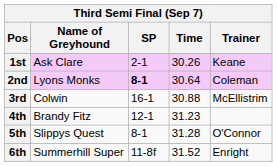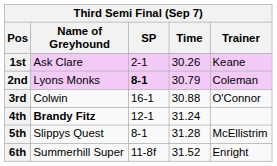 <table class="wikitable">
 <tr>
 <th colspan="6">Third Semi Final (Sep 7)</th>
 </tr>
 <tr>
 <th width=30>Pos</th>
 <th width=130>Name of Greyhound</th>
 <th width=50>SP</th>
 <th width=50>Time</th>
 <th width=80>Trainer</th>
 </tr>
 <tr style="background: #f4caf9;">
 <th>1st</th>
 <td>Ask Clare</td>
 <td>2-1</td>
 <td>30.26</td>
 <td>Keane</td>
 </tr>
 <tr style="background: #f4caf9;">
 <th>2nd</th>
 <td>Lyons Monks</td>
 <td><strong>8-1</strong></td>
-<td>30.64</td>
+<td>30.79</td>
 <td>Coleman</td>
 </tr>
 <tr>
 <th>3rd</th>
 <td>Colwin</td>
 <td>16-1</td>
 <td>30.88</td>
-<td>McEllistrim</td>
+<td>O'Connor</td>
 </tr>
 <tr>
 <th>4th</th>
-<td>Brandy Fitz</td>
+<td><strong>Brandy Fitz</strong></td>
 <td>12-1</td>
-<td>31.23</td>
+<td>31.24</td>
 <td></td>
 </tr>
 <tr>
 <th>5th</th>
 <td>Slippys Quest</td>
 <td>8-1</td>
 <td>31.28</td>
-<td>O'Connor</td>
+<td>McEllistrim</td>
 </tr>
 <tr>
 <th>6th</th>
 <td>Summerhill Super</td>
 <td>11-8f</td>
 <td>31.52</td>
 <td>Enright</td>
 </tr>
 </table>
